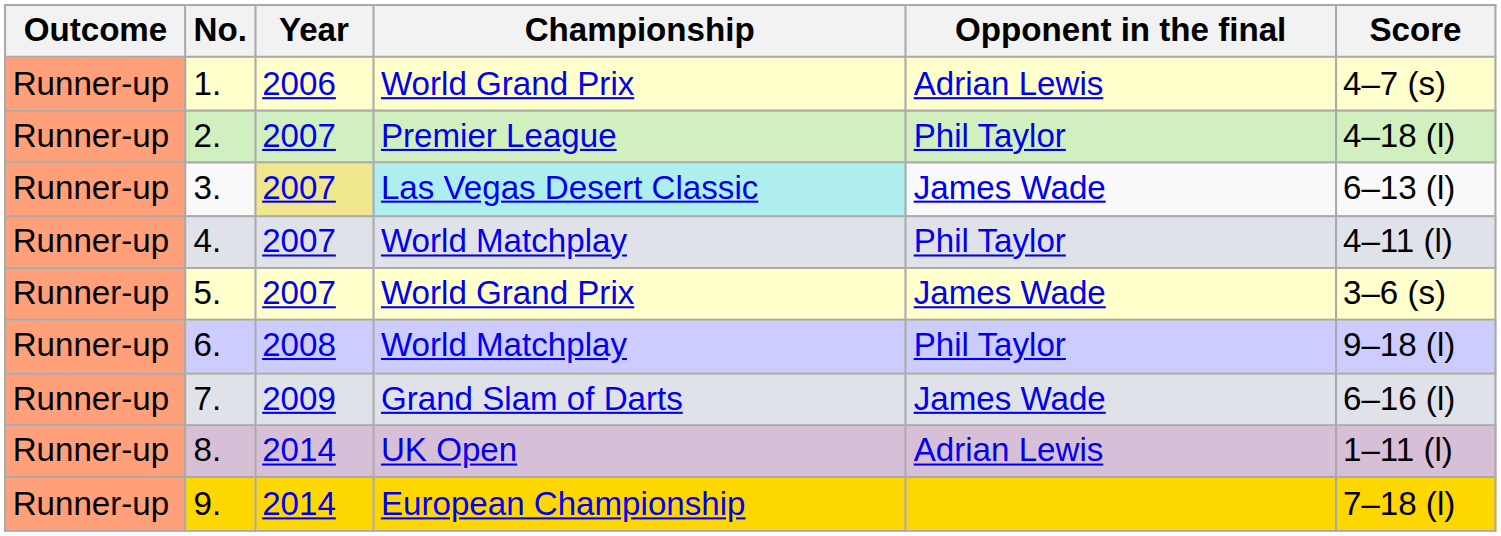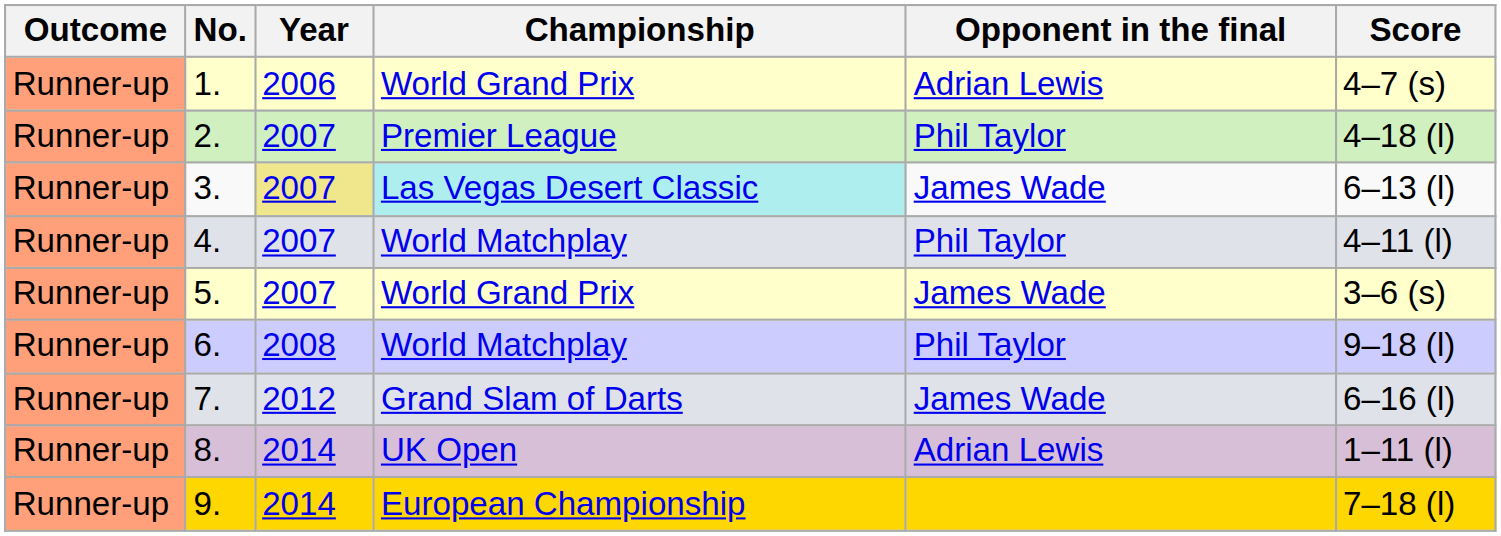 <table class="wikitable">
 <tr>
 <th width="80">Outcome</th>
 <th width="20">No.</th>
 <th width="50">Year</th>
 <th style="width:250px;">Championship</th>
 <th style="width:200px;">Opponent in the final</th>
 <th width="70">Score</th>
 </tr>
 <tr style="background:#ffc;">
 <td style="background:#ffa07a;">Runner-up</td>
 <td>1.</td>
 <td><a href='#'>2006</a></td>
 <td><a href='#'>World Grand Prix</a></td>
 <td> <a href='#'>Adrian Lewis</a></td>
 <td>4–7 (s)</td>
 </tr>
 <tr style="background:#d0f0c0;">
 <td style="background:#ffa07a;">Runner-up</td>
 <td>2.</td>
 <td><a href='#'>2007</a></td>
 <td><a href='#'>Premier League</a></td>
 <td> <a href='#'>Phil Taylor</a></td>
 <td>4–18 (l)</td>
 </tr>
 <tr>
 <td style="background:#ffa07a;">Runner-up</td>
 <td>3.</td>
 <td style="background: khaki;"><a href='#'>2007</a></td>
 <td style="background: paleturquoise;"><a href='#'>Las Vegas Desert Classic</a></td>
 <td> <a href='#'>James Wade</a></td>
 <td>6–13 (l)</td>
 </tr>
 <tr style="background:#dfe2e9;">
 <td style="background:#ffa07a;">Runner-up</td>
 <td>4.</td>
 <td><a href='#'>2007</a></td>
 <td><a href='#'>World Matchplay</a></td>
 <td> <a href='#'>Phil Taylor</a></td>
 <td>4–11 (l)</td>
 </tr>
 <tr style="background:#ffc;">
 <td style="background:#ffa07a;">Runner-up</td>
 <td>5.</td>
 <td><a href='#'>2007</a></td>
 <td><a href='#'>World Grand Prix</a></td>
 <td> <a href='#'>James Wade</a></td>
 <td>3–6 (s)</td>
 </tr>
 <tr style="background:#ccf;">
 <td style="background:#ffa07a;">Runner-up</td>
 <td>6.</td>
 <td><a href='#'>2008</a></td>
 <td><a href='#'>World Matchplay</a></td>
 <td> <a href='#'>Phil Taylor</a></td>
 <td>9–18 (l)</td>
 </tr>
 <tr style="background:#dfe2e9;">
 <td style="background:#ffa07a;">Runner-up</td>
 <td>7.</td>
-<td><a href='#'>2009</a></td>
+<td><a href='#'>2012</a></td>
 <td><a href='#'>Grand Slam of Darts</a></td>
 <td> <a href='#'>James Wade</a></td>
 <td>6–16 (l)</td>
 </tr>
 <tr style="background:thistle">
 <td style="background:#ffa07a;">Runner-up</td>
 <td>8.</td>
 <td><a href='#'>2014</a></td>
 <td><a href='#'>UK Open</a></td>
 <td> <a href='#'>Adrian Lewis</a></td>
 <td>1–11 (l)</td>
 </tr>
 <tr style="background:gold;">
 <td style="background:#ffa07a;">Runner-up</td>
 <td>9.</td>
 <td><a href='#'>2014</a></td>
 <td><a href='#'>European Championship</a></td>
 <td> </td>
 <td>7–18 (l)</td>
 </tr>
 </table>
